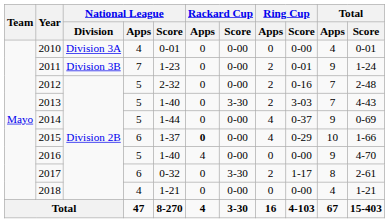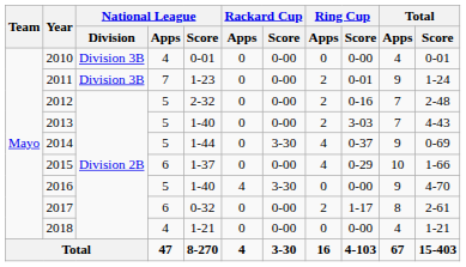 <table class="wikitable" style="text-align:center">
 <tr>
 <th rowspan="2">Team</th>
 <th rowspan="2">Year</th>
 <th colspan="3"><a href='#'>National League</a></th>
 <th colspan="2"><a href='#'>Rackard Cup</a></th>
 <th colspan="2"><a href='#'>Ring Cup</a></th>
 <th colspan="2">Total</th>
 </tr>
 <tr>
 <th>Division</th>
 <th>Apps</th>
 <th>Score</th>
 <th>Apps</th>
 <th>Score</th>
 <th>Apps</th>
 <th>Score</th>
 <th>Apps</th>
 <th>Score</th>
 </tr>
 <tr>
 <td rowspan="9"><a href='#'>Mayo</a></td>
 <td>2010</td>
-<td rowspan="1"><a href='#'>Division 3A</a></td>
+<td rowspan="1"><a href='#'>Division 3B</a></td>
 <td>4</td>
 <td>0-01</td>
 <td>0</td>
 <td>0-00</td>
 <td>0</td>
 <td>0-00</td>
 <td>4</td>
 <td>0-01</td>
 </tr>
 <tr>
 <td>2011</td>
 <td rowspan="1"><a href='#'>Division 3B</a></td>
 <td>7</td>
 <td>1-23</td>
 <td>0</td>
 <td>0-00</td>
 <td>2</td>
 <td>0-01</td>
 <td>9</td>
 <td>1-24</td>
 </tr>
 <tr>
 <td>2012</td>
 <td rowspan="7"><a href='#'>Division 2B</a></td>
 <td>5</td>
 <td>2-32</td>
 <td>0</td>
 <td>0-00</td>
 <td>2</td>
 <td>0-16</td>
 <td>7</td>
 <td>2-48</td>
 </tr>
 <tr>
 <td>2013</td>
 <td>5</td>
 <td>1-40</td>
 <td>0</td>
-<td>3-30</td>
+<td>0-00</td>
 <td>2</td>
 <td>3-03</td>
 <td>7</td>
 <td>4-43</td>
 </tr>
 <tr>
 <td>2014</td>
 <td>5</td>
 <td>1-44</td>
 <td>0</td>
-<td>0-00</td>
+<td>3-30</td>
 <td>4</td>
 <td>0-37</td>
 <td>9</td>
 <td>0-69</td>
 </tr>
 <tr>
 <td>2015</td>
 <td>6</td>
 <td>1-37</td>
-<td><strong>0</strong></td>
+<td>0</td>
 <td>0-00</td>
 <td>4</td>
 <td>0-29</td>
 <td>10</td>
 <td>1-66</td>
 </tr>
 <tr>
 <td>2016</td>
 <td>5</td>
 <td>1-40</td>
 <td>4</td>
-<td>0-00</td>
+<td>3-30</td>
 <td>0</td>
 <td>0-00</td>
 <td>9</td>
 <td>4-70</td>
 </tr>
 <tr>
 <td>2017</td>
 <td>6</td>
 <td>0-32</td>
 <td>0</td>
-<td>3-30</td>
+<td>0-00</td>
 <td>2</td>
 <td>1-17</td>
 <td>8</td>
 <td>2-61</td>
 </tr>
 <tr>
 <td>2018</td>
 <td>4</td>
 <td>1-21</td>
 <td>0</td>
 <td>0-00</td>
 <td>0</td>
 <td>0-00</td>
 <td>4</td>
 <td>1-21</td>
 </tr>
 <tr>
 <th colspan="3">Total</th>
 <td><strong>47</strong></td>
 <td><strong>8-270</strong></td>
 <td><strong>4</strong></td>
 <td><strong>3-30</strong></td>
 <td><strong>16</strong></td>
 <td><strong>4-103</strong></td>
 <td><strong>67</strong></td>
 <td><strong>15-403</strong></td>
 </tr>
 </table>
